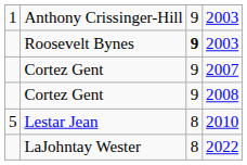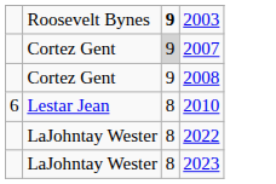 <table class="wikitable">
 <tr>
-</tr>
-<tr>
-<td>1</td>
-<td>Anthony Crissinger-Hill</td>
-<td>9</td>
-<td><a href='#'>2003</a></td>
 </tr>
 <tr>
 <td></td>
 <td>Roosevelt Bynes</td>
 <td><strong>9</strong></td>
 <td><a href='#'>2003</a></td>
 </tr>
 <tr>
 <td></td>
 <td>Cortez Gent</td>
-<td>9</td>
+<td style="background: lightgrey;">9</td>
 <td><a href='#'>2007</a></td>
 </tr>
 <tr>
 <td></td>
 <td>Cortez Gent</td>
 <td>9</td>
 <td><a href='#'>2008</a></td>
 </tr>
 <tr>
-<td>5</td>
+<td>6</td>
 <td><a href='#'>Lestar Jean</a></td>
 <td>8</td>
 <td><a href='#'>2010</a></td>
 </tr>
 <tr>
 <td></td>
 <td>LaJohntay Wester</td>
 <td>8</td>
 <td><a href='#'>2022</a></td>
 </tr>
+<tr>
+<td></td>
+<td>LaJohntay Wester</td>
+<td>8</td>
+<td><a href='#'>2023</a></td>
+</tr>
 </table>
